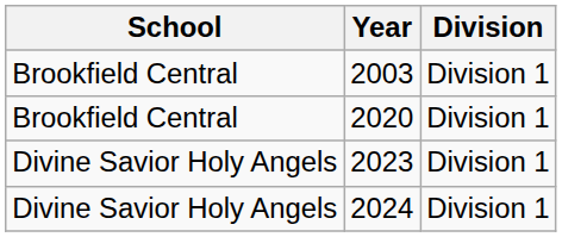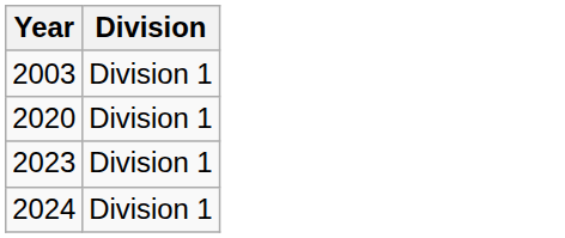 <table class="wikitable">
 <tr>
-<th>School</th>
 <th>Year</th>
 <th>Division</th>
 </tr>
 <tr>
-<td>Brookfield Central</td>
 <td>2003</td>
 <td>Division 1</td>
 </tr>
 <tr>
-<td>Brookfield Central</td>
 <td>2020</td>
 <td>Division 1</td>
 </tr>
 <tr>
-<td>Divine Savior Holy Angels</td>
 <td>2023</td>
 <td>Division 1</td>
 </tr>
 <tr>
-<td>Divine Savior Holy Angels</td>
 <td>2024</td>
 <td>Division 1</td>
 </tr>
 </table>
